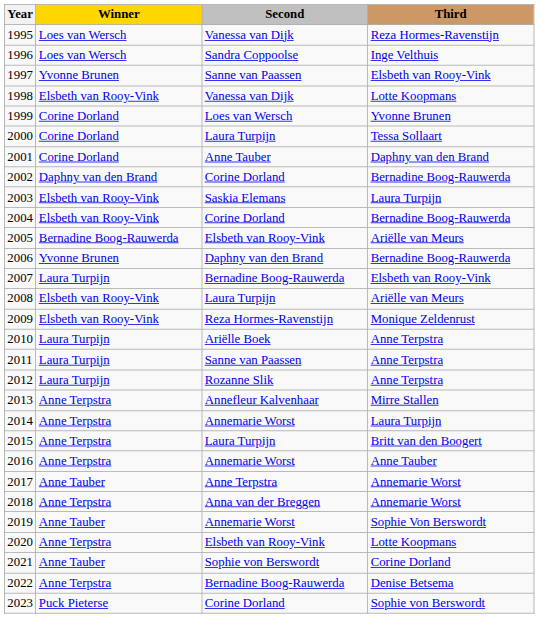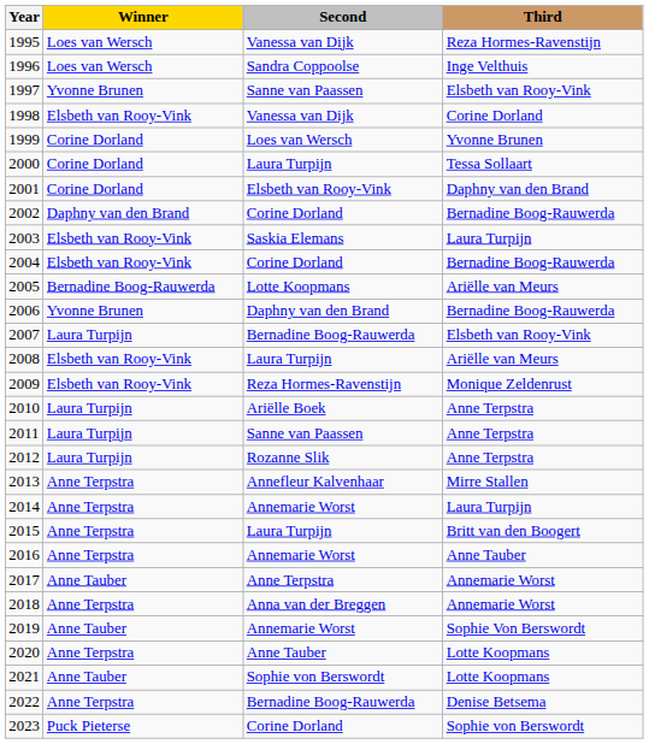 <table class="wikitable sortable">
 <tr>
 <th>Year</th>
 <th scope=col colspan=1 style="width:200px; background: gold;">Winner</th>
 <th scope=col colspan=1 style="width:200px; background: silver;">Second</th>
 <th scope=col colspan=1 style="width:200px; background: #cc9966;">Third</th>
 </tr>
 <tr>
 <td>1995</td>
 <td><a href='#'>Loes van Wersch</a></td>
 <td><a href='#'>Vanessa van Dijk</a></td>
 <td><a href='#'>Reza Hormes-Ravenstijn</a></td>
 </tr>
 <tr>
 <td>1996</td>
 <td><a href='#'>Loes van Wersch</a></td>
 <td><a href='#'>Sandra Coppoolse</a></td>
 <td><a href='#'>Inge Velthuis</a></td>
 </tr>
 <tr>
 <td>1997</td>
 <td><a href='#'>Yvonne Brunen</a></td>
 <td><a href='#'>Sanne van Paassen</a></td>
 <td><a href='#'>Elsbeth van Rooy-Vink</a></td>
 </tr>
 <tr>
 <td>1998</td>
 <td><a href='#'>Elsbeth van Rooy-Vink</a></td>
 <td><a href='#'>Vanessa van Dijk</a></td>
-<td><a href='#'>Lotte Koopmans</a></td>
+<td><a href='#'>Corine Dorland</a></td>
 </tr>
 <tr>
 <td>1999</td>
 <td><a href='#'>Corine Dorland</a></td>
 <td><a href='#'>Loes van Wersch</a></td>
 <td><a href='#'>Yvonne Brunen</a></td>
 </tr>
 <tr>
 <td>2000</td>
 <td><a href='#'>Corine Dorland</a></td>
 <td><a href='#'>Laura Turpijn</a></td>
 <td><a href='#'>Tessa Sollaart</a></td>
 </tr>
 <tr>
 <td>2001</td>
 <td><a href='#'>Corine Dorland</a></td>
-<td><a href='#'>Anne Tauber</a></td>
+<td><a href='#'>Elsbeth van Rooy-Vink</a></td>
 <td><a href='#'>Daphny van den Brand</a></td>
 </tr>
 <tr>
 <td>2002</td>
 <td><a href='#'>Daphny van den Brand</a></td>
 <td><a href='#'>Corine Dorland</a></td>
 <td><a href='#'>Bernadine Boog-Rauwerda</a></td>
 </tr>
 <tr>
 <td>2003</td>
 <td><a href='#'>Elsbeth van Rooy-Vink</a></td>
 <td><a href='#'>Saskia Elemans</a></td>
 <td><a href='#'>Laura Turpijn</a></td>
 </tr>
 <tr>
 <td>2004</td>
 <td><a href='#'>Elsbeth van Rooy-Vink</a></td>
 <td><a href='#'>Corine Dorland</a></td>
 <td><a href='#'>Bernadine Boog-Rauwerda</a></td>
 </tr>
 <tr>
 <td>2005</td>
 <td><a href='#'>Bernadine Boog-Rauwerda</a></td>
-<td><a href='#'>Elsbeth van Rooy-Vink</a></td>
+<td><a href='#'>Lotte Koopmans</a></td>
 <td><a href='#'>Ariëlle van Meurs</a></td>
 </tr>
 <tr>
 <td>2006</td>
 <td><a href='#'>Yvonne Brunen</a></td>
 <td><a href='#'>Daphny van den Brand</a></td>
 <td><a href='#'>Bernadine Boog-Rauwerda</a></td>
 </tr>
 <tr>
 <td>2007</td>
 <td><a href='#'>Laura Turpijn</a></td>
 <td><a href='#'>Bernadine Boog-Rauwerda</a></td>
 <td><a href='#'>Elsbeth van Rooy-Vink</a></td>
 </tr>
 <tr>
 <td>2008</td>
 <td><a href='#'>Elsbeth van Rooy-Vink</a></td>
 <td><a href='#'>Laura Turpijn</a></td>
 <td><a href='#'>Ariëlle van Meurs</a></td>
 </tr>
 <tr>
 <td>2009</td>
 <td><a href='#'>Elsbeth van Rooy-Vink</a></td>
 <td><a href='#'>Reza Hormes-Ravenstijn</a></td>
 <td><a href='#'>Monique Zeldenrust</a></td>
 </tr>
 <tr>
 <td>2010</td>
 <td><a href='#'>Laura Turpijn</a></td>
 <td><a href='#'>Ariëlle Boek</a></td>
 <td><a href='#'>Anne Terpstra</a></td>
 </tr>
 <tr>
 <td>2011</td>
 <td><a href='#'>Laura Turpijn</a></td>
 <td><a href='#'>Sanne van Paassen</a></td>
 <td><a href='#'>Anne Terpstra</a></td>
 </tr>
 <tr>
 <td>2012</td>
 <td><a href='#'>Laura Turpijn</a></td>
 <td><a href='#'>Rozanne Slik</a></td>
 <td><a href='#'>Anne Terpstra</a></td>
 </tr>
 <tr>
 <td>2013</td>
 <td><a href='#'>Anne Terpstra</a></td>
 <td><a href='#'>Annefleur Kalvenhaar</a></td>
 <td><a href='#'>Mirre Stallen</a></td>
 </tr>
 <tr>
 <td>2014</td>
 <td><a href='#'>Anne Terpstra</a></td>
 <td><a href='#'>Annemarie Worst</a></td>
 <td><a href='#'>Laura Turpijn</a></td>
 </tr>
 <tr>
 <td>2015</td>
 <td><a href='#'>Anne Terpstra</a></td>
 <td><a href='#'>Laura Turpijn</a></td>
 <td><a href='#'>Britt van den Boogert</a></td>
 </tr>
 <tr>
 <td>2016</td>
 <td><a href='#'>Anne Terpstra</a></td>
 <td><a href='#'>Annemarie Worst</a></td>
 <td><a href='#'>Anne Tauber</a></td>
 </tr>
 <tr>
 <td>2017</td>
 <td><a href='#'>Anne Tauber</a></td>
 <td><a href='#'>Anne Terpstra</a></td>
 <td><a href='#'>Annemarie Worst</a></td>
 </tr>
 <tr>
 <td>2018</td>
 <td><a href='#'>Anne Terpstra</a></td>
 <td><a href='#'>Anna van der Breggen</a></td>
 <td><a href='#'>Annemarie Worst</a></td>
 </tr>
 <tr>
 <td>2019</td>
 <td><a href='#'>Anne Tauber</a></td>
 <td><a href='#'>Annemarie Worst</a></td>
 <td><a href='#'>Sophie Von Berswordt</a></td>
 </tr>
 <tr>
 <td>2020</td>
 <td><a href='#'>Anne Terpstra</a></td>
-<td><a href='#'>Elsbeth van Rooy-Vink</a></td>
+<td><a href='#'>Anne Tauber</a></td>
 <td><a href='#'>Lotte Koopmans</a></td>
 </tr>
 <tr>
 <td>2021</td>
 <td><a href='#'>Anne Tauber</a></td>
 <td><a href='#'>Sophie von Berswordt</a></td>
-<td><a href='#'>Corine Dorland</a></td>
+<td><a href='#'>Lotte Koopmans</a></td>
 </tr>
 <tr>
 <td>2022</td>
 <td><a href='#'>Anne Terpstra</a></td>
 <td><a href='#'>Bernadine Boog-Rauwerda</a></td>
 <td><a href='#'>Denise Betsema</a></td>
 </tr>
 <tr>
 <td>2023</td>
 <td><a href='#'>Puck Pieterse</a></td>
 <td><a href='#'>Corine Dorland</a></td>
 <td><a href='#'>Sophie von Berswordt</a></td>
 </tr>
 </table>
